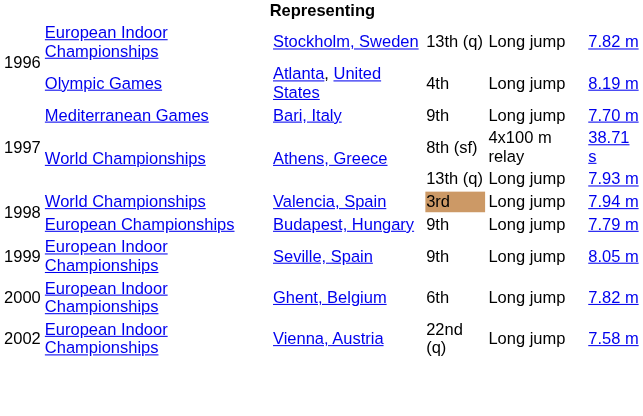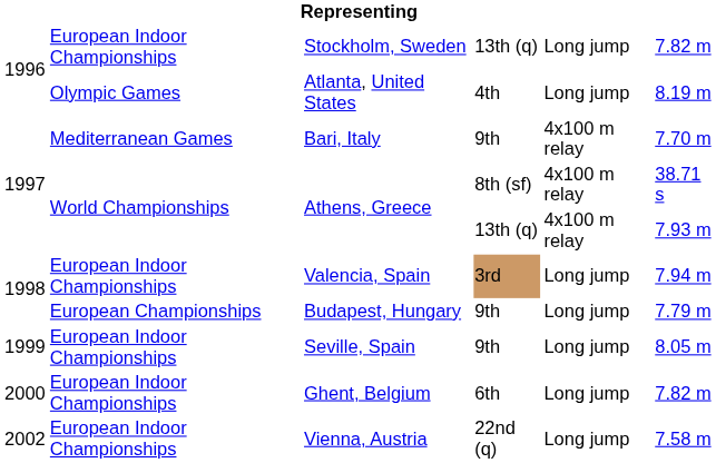 <table>
 <tr>
 <th colspan="6">Representing </th>
 </tr>
 <tr>
 <td rowspan=2>1996</td>
 <td><a href='#'>European Indoor Championships</a></td>
 <td><a href='#'>Stockholm, Sweden</a></td>
 <td>13th (q)</td>
 <td>Long jump</td>
 <td><a href='#'>7.82 m</a></td>
 </tr>
 <tr>
 <td><a href='#'>Olympic Games</a></td>
 <td><a href='#'>Atlanta</a>, <a href='#'>United States</a></td>
 <td>4th</td>
 <td>Long jump</td>
 <td><a href='#'>8.19 m</a></td>
 </tr>
 <tr>
 <td rowspan=3>1997</td>
 <td><a href='#'>Mediterranean Games</a></td>
 <td><a href='#'>Bari, Italy</a></td>
 <td>9th</td>
-<td>Long jump</td>
+<td>4x100 m relay</td>
 <td><a href='#'>7.70 m</a></td>
 </tr>
 <tr>
 <td rowspan=2><a href='#'>World Championships</a></td>
 <td rowspan=2><a href='#'>Athens, Greece</a></td>
 <td>8th (sf)</td>
 <td>4x100 m relay</td>
 <td><a href='#'>38.71 s</a></td>
 </tr>
 <tr>
 <td>13th (q)</td>
-<td>Long jump</td>
+<td>4x100 m relay</td>
 <td><a href='#'>7.93 m</a></td>
 </tr>
 <tr>
 <td rowspan=2>1998</td>
-<td><a href='#'>World Championships</a></td>
+<td><a href='#'>European Indoor Championships</a></td>
 <td><a href='#'>Valencia, Spain</a></td>
 <td bgcolor="cc9966">3rd</td>
 <td>Long jump</td>
 <td><a href='#'>7.94 m</a></td>
 </tr>
 <tr>
 <td><a href='#'>European Championships</a></td>
 <td><a href='#'>Budapest, Hungary</a></td>
 <td>9th</td>
 <td>Long jump</td>
 <td><a href='#'>7.79 m</a></td>
 </tr>
 <tr>
 <td>1999</td>
 <td><a href='#'>European Indoor Championships</a></td>
 <td><a href='#'>Seville, Spain</a></td>
 <td>9th</td>
 <td>Long jump</td>
 <td><a href='#'>8.05 m</a></td>
 </tr>
 <tr>
 <td>2000</td>
 <td><a href='#'>European Indoor Championships</a></td>
 <td><a href='#'>Ghent, Belgium</a></td>
 <td>6th</td>
 <td>Long jump</td>
 <td><a href='#'>7.82 m</a></td>
 </tr>
 <tr>
 <td>2002</td>
 <td><a href='#'>European Indoor Championships</a></td>
 <td><a href='#'>Vienna, Austria</a></td>
 <td>22nd (q)</td>
 <td>Long jump</td>
 <td><a href='#'>7.58 m</a></td>
 </tr>
 </table>
